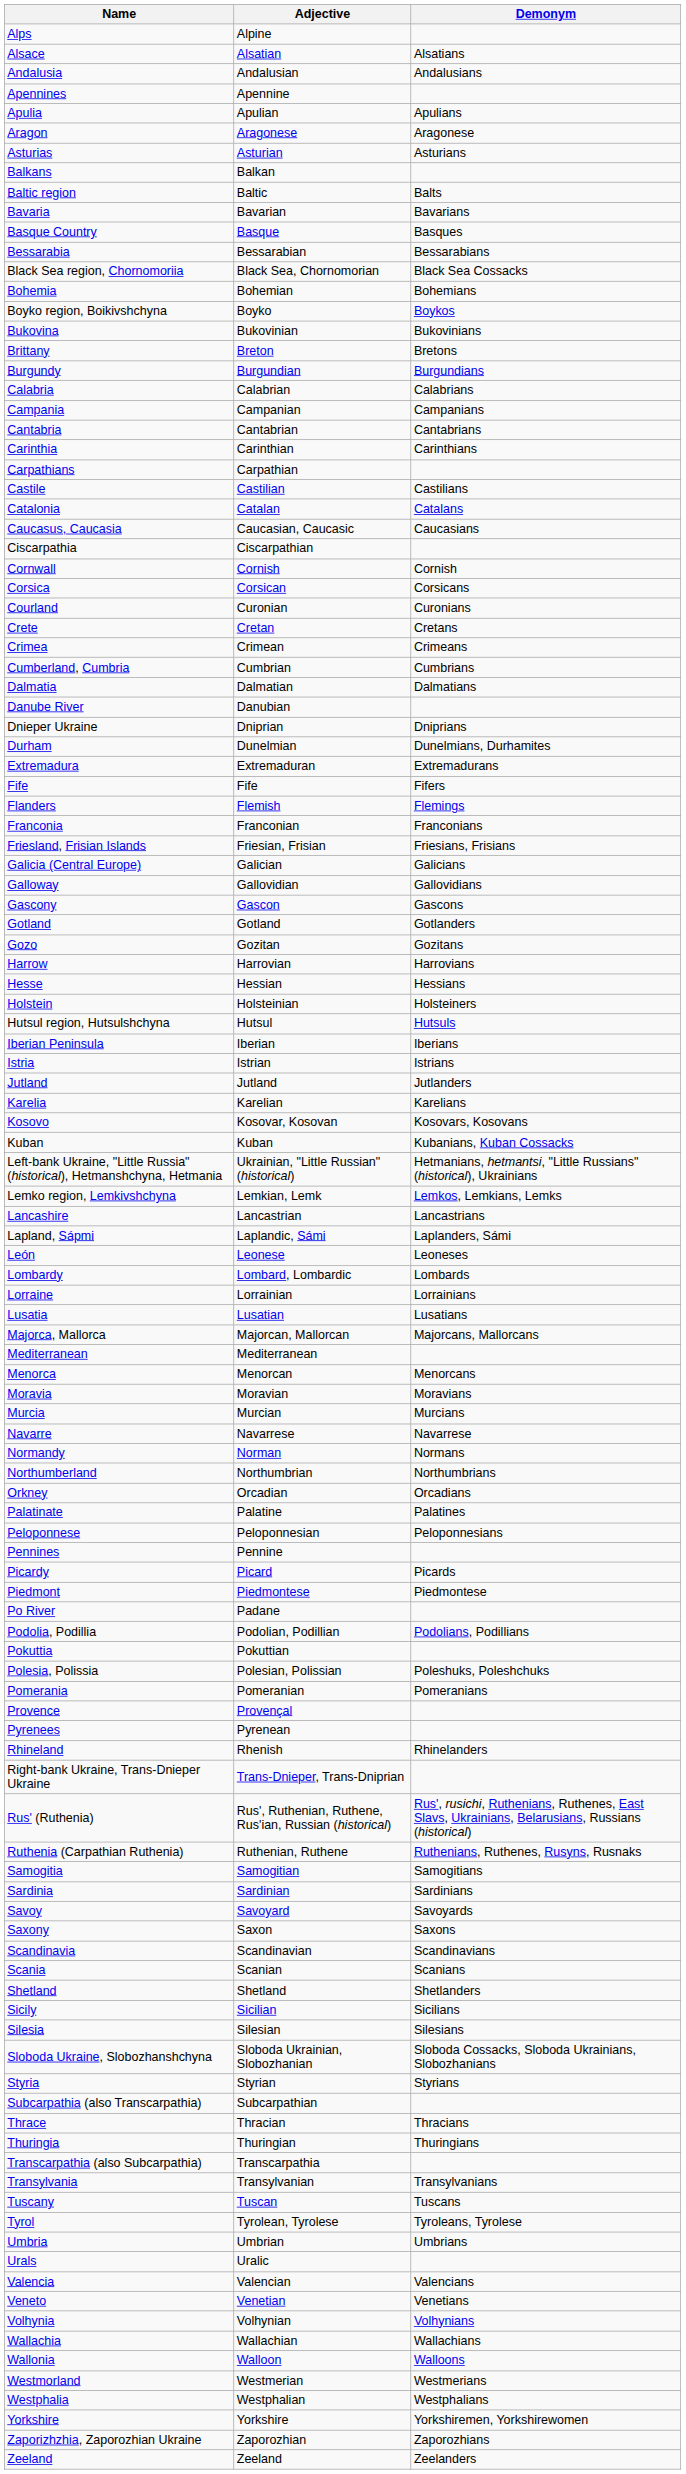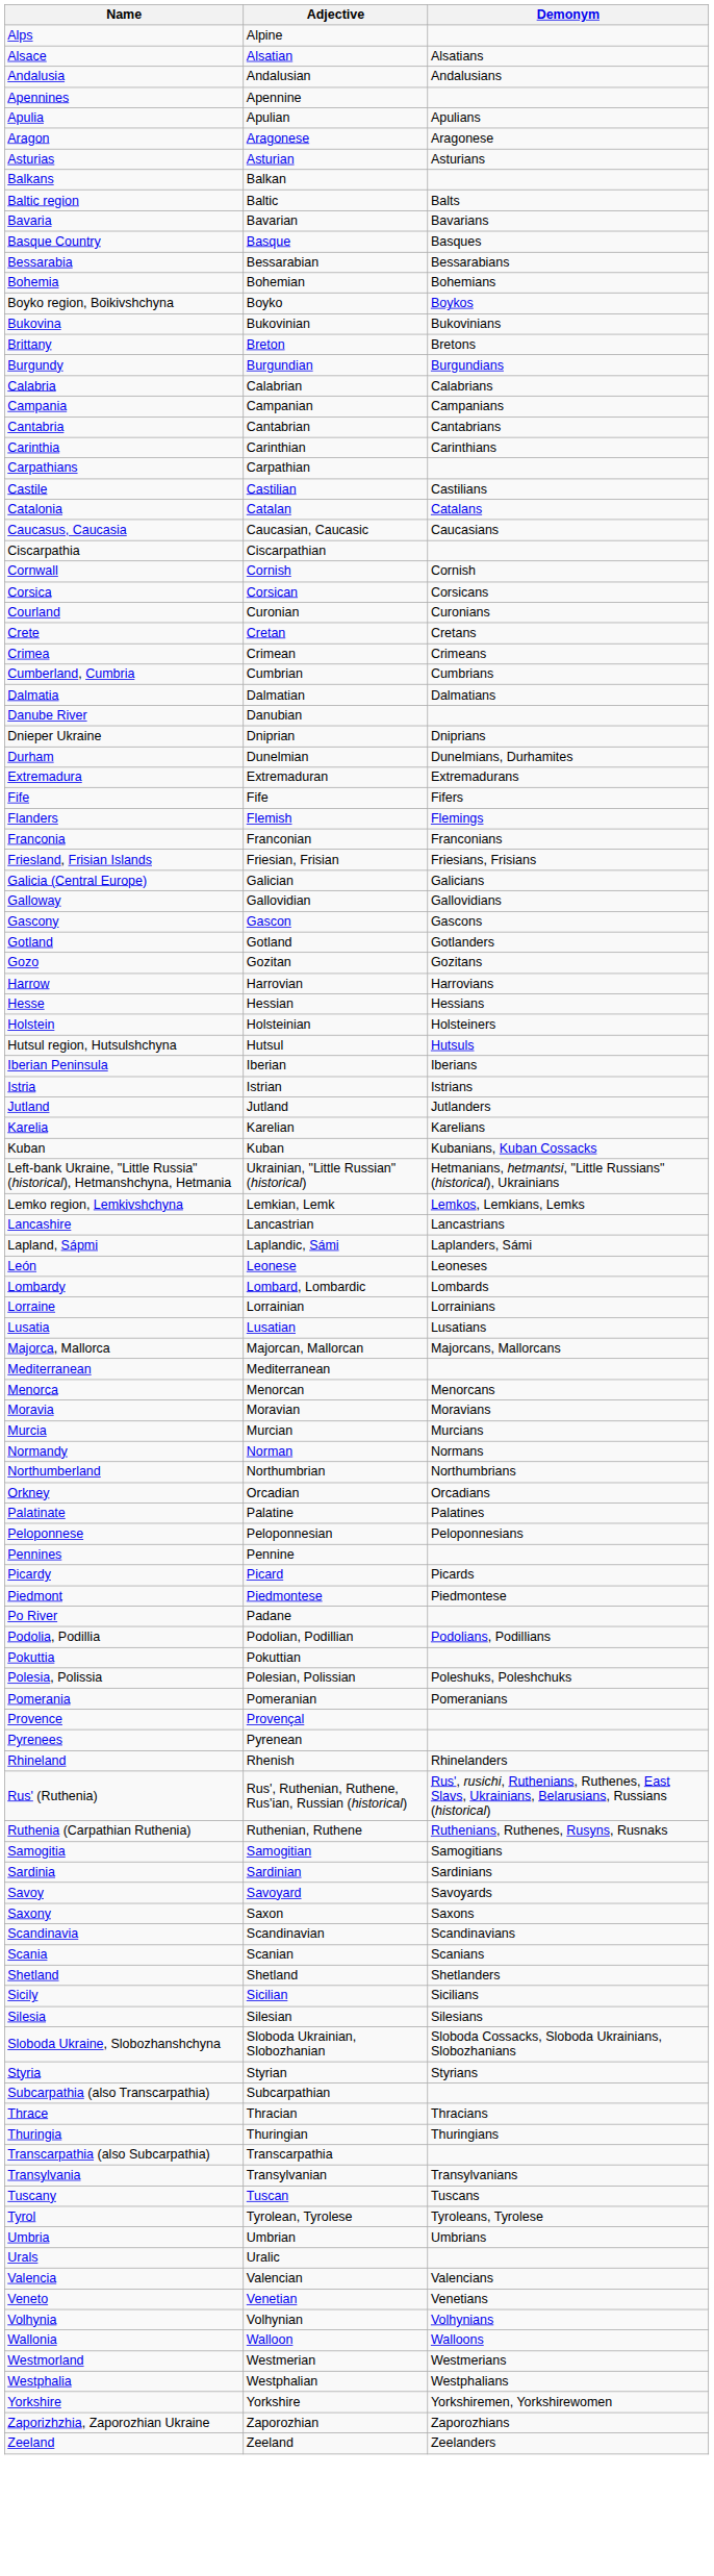 <table class="wikitable">
 <tr>
 <th>Name</th>
 <th>Adjective</th>
 <th><a href='#'>Demonym</a></th>
 </tr>
 <tr>
 <td><a href='#'>Alps</a></td>
 <td>Alpine</td>
 <td></td>
 </tr>
 <tr>
 <td><a href='#'>Alsace</a></td>
 <td><a href='#'>Alsatian</a></td>
 <td>Alsatians</td>
 </tr>
 <tr>
 <td><a href='#'>Andalusia</a></td>
 <td>Andalusian</td>
 <td>Andalusians</td>
 </tr>
 <tr>
 <td><a href='#'>Apennines</a></td>
 <td>Apennine</td>
 <td></td>
 </tr>
 <tr>
 <td><a href='#'>Apulia</a></td>
 <td>Apulian</td>
 <td>Apulians</td>
 </tr>
 <tr>
 <td><a href='#'>Aragon</a></td>
 <td><a href='#'>Aragonese</a></td>
 <td>Aragonese</td>
 </tr>
 <tr>
 <td><a href='#'>Asturias</a></td>
 <td><a href='#'>Asturian</a></td>
 <td>Asturians</td>
 </tr>
 <tr>
 <td><a href='#'>Balkans</a></td>
 <td>Balkan</td>
 <td></td>
 </tr>
 <tr>
 <td><a href='#'>Baltic region</a></td>
 <td>Baltic</td>
 <td>Balts</td>
 </tr>
 <tr>
 <td><a href='#'>Bavaria</a></td>
 <td>Bavarian</td>
 <td>Bavarians</td>
 </tr>
 <tr>
 <td><a href='#'>Basque Country</a></td>
 <td><a href='#'>Basque</a></td>
 <td>Basques</td>
 </tr>
 <tr>
 <td><a href='#'>Bessarabia</a></td>
 <td>Bessarabian</td>
 <td>Bessarabians</td>
-</tr>
-<tr>
-<td>Black Sea region, <a href='#'>Chornomoriia</a></td>
-<td>Black Sea, Chornomorian</td>
-<td>Black Sea Cossacks</td>
 </tr>
 <tr>
 <td><a href='#'>Bohemia</a></td>
 <td>Bohemian</td>
 <td>Bohemians</td>
 </tr>
 <tr>
 <td>Boyko region, Boikivshchyna</td>
 <td>Boyko</td>
 <td><a href='#'>Boykos</a></td>
 </tr>
 <tr>
 <td><a href='#'>Bukovina</a></td>
 <td>Bukovinian</td>
 <td>Bukovinians</td>
 </tr>
 <tr>
 <td><a href='#'>Brittany</a></td>
 <td><a href='#'>Breton</a></td>
 <td>Bretons</td>
 </tr>
 <tr>
 <td><a href='#'>Burgundy</a></td>
 <td><a href='#'>Burgundian</a></td>
 <td><a href='#'>Burgundians</a></td>
 </tr>
 <tr>
 <td><a href='#'>Calabria</a></td>
 <td>Calabrian</td>
 <td>Calabrians</td>
 </tr>
 <tr>
 <td><a href='#'>Campania</a></td>
 <td>Campanian</td>
 <td>Campanians</td>
 </tr>
 <tr>
 <td><a href='#'>Cantabria</a></td>
 <td>Cantabrian</td>
 <td>Cantabrians</td>
 </tr>
 <tr>
 <td><a href='#'>Carinthia</a></td>
 <td>Carinthian</td>
 <td>Carinthians</td>
 </tr>
 <tr>
 <td><a href='#'>Carpathians</a></td>
 <td>Carpathian</td>
 <td></td>
 </tr>
 <tr>
 <td><a href='#'>Castile</a></td>
 <td><a href='#'>Castilian</a></td>
 <td>Castilians</td>
 </tr>
 <tr>
 <td><a href='#'>Catalonia</a></td>
 <td><a href='#'>Catalan</a></td>
 <td><a href='#'>Catalans</a></td>
 </tr>
 <tr>
 <td><a href='#'>Caucasus, Caucasia</a></td>
 <td>Caucasian, Caucasic</td>
 <td>Caucasians</td>
 </tr>
 <tr>
 <td>Ciscarpathia</td>
 <td>Ciscarpathian</td>
 <td></td>
 </tr>
 <tr>
 <td><a href='#'>Cornwall</a></td>
 <td><a href='#'>Cornish</a></td>
 <td>Cornish</td>
 </tr>
 <tr>
 <td><a href='#'>Corsica</a></td>
 <td><a href='#'>Corsican</a></td>
 <td>Corsicans</td>
 </tr>
 <tr>
 <td><a href='#'>Courland</a></td>
 <td>Curonian</td>
 <td>Curonians</td>
 </tr>
 <tr>
 <td><a href='#'>Crete</a></td>
 <td><a href='#'>Cretan</a></td>
 <td>Cretans</td>
 </tr>
 <tr>
 <td><a href='#'>Crimea</a></td>
 <td>Crimean</td>
 <td>Crimeans</td>
 </tr>
 <tr>
 <td><a href='#'>Cumberland</a>, <a href='#'>Cumbria</a></td>
 <td>Cumbrian</td>
 <td>Cumbrians</td>
 </tr>
 <tr>
 <td><a href='#'>Dalmatia</a></td>
 <td>Dalmatian</td>
 <td>Dalmatians</td>
 </tr>
 <tr>
 <td><a href='#'>Danube River</a></td>
 <td>Danubian</td>
 <td></td>
 </tr>
 <tr>
 <td>Dnieper Ukraine</td>
 <td>Dniprian</td>
 <td>Dniprians</td>
 </tr>
 <tr>
 <td><a href='#'>Durham</a></td>
 <td>Dunelmian</td>
 <td>Dunelmians, Durhamites</td>
 </tr>
 <tr>
 <td><a href='#'>Extremadura</a></td>
 <td>Extremaduran</td>
 <td>Extremadurans</td>
 </tr>
 <tr>
 <td><a href='#'>Fife</a></td>
 <td>Fife</td>
 <td>Fifers</td>
 </tr>
 <tr>
 <td><a href='#'>Flanders</a></td>
 <td><a href='#'>Flemish</a></td>
 <td><a href='#'>Flemings</a></td>
 </tr>
 <tr>
 <td><a href='#'>Franconia</a></td>
 <td>Franconian</td>
 <td>Franconians</td>
 </tr>
 <tr>
 <td><a href='#'>Friesland</a>, <a href='#'>Frisian Islands</a></td>
 <td>Friesian, Frisian</td>
 <td>Friesians, Frisians</td>
 </tr>
 <tr>
 <td><a href='#'>Galicia (Central Europe)</a></td>
 <td>Galician</td>
 <td>Galicians</td>
 </tr>
 <tr>
 <td><a href='#'>Galloway</a></td>
 <td>Gallovidian</td>
 <td>Gallovidians</td>
 </tr>
 <tr>
 <td><a href='#'>Gascony</a></td>
 <td><a href='#'>Gascon</a></td>
 <td>Gascons</td>
 </tr>
 <tr>
 <td><a href='#'>Gotland</a></td>
 <td>Gotland</td>
 <td>Gotlanders</td>
 </tr>
 <tr>
 <td><a href='#'>Gozo</a></td>
 <td>Gozitan</td>
 <td>Gozitans</td>
 </tr>
 <tr>
 <td><a href='#'>Harrow</a></td>
 <td>Harrovian</td>
 <td>Harrovians</td>
 </tr>
 <tr>
 <td><a href='#'>Hesse</a></td>
 <td>Hessian</td>
 <td>Hessians</td>
 </tr>
 <tr>
 <td><a href='#'>Holstein</a></td>
 <td>Holsteinian</td>
 <td>Holsteiners</td>
 </tr>
 <tr>
 <td>Hutsul region, Hutsulshchyna</td>
 <td>Hutsul</td>
 <td><a href='#'>Hutsuls</a></td>
 </tr>
 <tr>
 <td><a href='#'>Iberian Peninsula</a></td>
 <td>Iberian</td>
 <td>Iberians</td>
 </tr>
 <tr>
 <td><a href='#'>Istria</a></td>
 <td>Istrian</td>
 <td>Istrians</td>
 </tr>
 <tr>
 <td><a href='#'>Jutland</a></td>
 <td>Jutland</td>
 <td>Jutlanders</td>
 </tr>
 <tr>
 <td><a href='#'>Karelia</a></td>
 <td>Karelian</td>
 <td>Karelians</td>
 </tr>
 <tr>
-<td><a href='#'>Kosovo</a></td>
-<td>Kosovar, Kosovan</td>
-<td>Kosovars, Kosovans</td>
-</tr>
-<tr>
 <td>Kuban</td>
 <td>Kuban</td>
 <td>Kubanians, <a href='#'>Kuban Cossacks</a></td>
 </tr>
 <tr>
 <td>Left-bank Ukraine, "Little Russia" (<em>historical</em>), Hetmanshchyna, Hetmania</td>
 <td>Ukrainian, "Little Russian" (<em>historical</em>)</td>
 <td>Hetmanians, <em>hetmantsi</em>, "Little Russians" (<em>historical</em>), Ukrainians</td>
 </tr>
 <tr>
 <td>Lemko region, <a href='#'>Lemkivshchyna</a></td>
 <td>Lemkian, Lemk</td>
 <td><a href='#'>Lemkos</a>, Lemkians, Lemks</td>
 </tr>
 <tr>
 <td><a href='#'>Lancashire</a></td>
 <td>Lancastrian</td>
 <td>Lancastrians</td>
 </tr>
 <tr>
 <td>Lapland, <a href='#'>Sápmi</a></td>
 <td>Laplandic, <a href='#'>Sámi</a></td>
 <td>Laplanders, Sámi<br></td>
 </tr>
 <tr>
 <td><a href='#'>León</a></td>
 <td><a href='#'>Leonese</a></td>
 <td>Leoneses</td>
 </tr>
 <tr>
 <td><a href='#'>Lombardy</a></td>
 <td><a href='#'>Lombard</a>, Lombardic</td>
 <td>Lombards</td>
 </tr>
 <tr>
 <td><a href='#'>Lorraine</a></td>
 <td>Lorrainian</td>
 <td>Lorrainians</td>
 </tr>
 <tr>
 <td><a href='#'>Lusatia</a></td>
 <td><a href='#'>Lusatian</a></td>
 <td>Lusatians</td>
 </tr>
 <tr>
 <td><a href='#'>Majorca</a>, Mallorca</td>
 <td>Majorcan, Mallorcan</td>
 <td>Majorcans, Mallorcans</td>
 </tr>
 <tr>
 <td><a href='#'>Mediterranean</a></td>
 <td>Mediterranean</td>
 <td></td>
 </tr>
 <tr>
 <td><a href='#'>Menorca</a></td>
 <td>Menorcan</td>
 <td>Menorcans</td>
 </tr>
 <tr>
 <td><a href='#'>Moravia</a></td>
 <td>Moravian</td>
 <td>Moravians</td>
 </tr>
 <tr>
 <td><a href='#'>Murcia</a></td>
 <td>Murcian</td>
 <td>Murcians</td>
-</tr>
-<tr>
-<td><a href='#'>Navarre</a></td>
-<td>Navarrese</td>
-<td>Navarrese</td>
 </tr>
 <tr>
 <td><a href='#'>Normandy</a></td>
 <td><a href='#'>Norman</a></td>
 <td>Normans</td>
 </tr>
 <tr>
 <td><a href='#'>Northumberland</a></td>
 <td>Northumbrian</td>
 <td>Northumbrians</td>
 </tr>
 <tr>
 <td><a href='#'>Orkney</a></td>
 <td>Orcadian</td>
 <td>Orcadians</td>
 </tr>
 <tr>
 <td><a href='#'>Palatinate</a></td>
 <td>Palatine</td>
 <td>Palatines</td>
 </tr>
 <tr>
 <td><a href='#'>Peloponnese</a></td>
 <td>Peloponnesian</td>
 <td>Peloponnesians</td>
 </tr>
 <tr>
 <td><a href='#'>Pennines</a></td>
 <td>Pennine</td>
 <td></td>
 </tr>
 <tr>
 <td><a href='#'>Picardy</a></td>
 <td><a href='#'>Picard</a></td>
 <td>Picards</td>
 </tr>
 <tr>
 <td><a href='#'>Piedmont</a></td>
 <td><a href='#'>Piedmontese</a></td>
 <td>Piedmontese</td>
 </tr>
 <tr>
 <td><a href='#'>Po River</a></td>
 <td>Padane</td>
 <td></td>
 </tr>
 <tr>
 <td><a href='#'>Podolia</a>, Podillia</td>
 <td>Podolian, Podillian</td>
 <td><a href='#'>Podolians</a>, Podillians</td>
 </tr>
 <tr>
 <td><a href='#'>Pokuttia</a></td>
 <td>Pokuttian</td>
 <td></td>
 </tr>
 <tr>
 <td><a href='#'>Polesia</a>, Polissia</td>
 <td>Polesian, Polissian</td>
 <td>Poleshuks, Poleshchuks</td>
 </tr>
 <tr>
 <td><a href='#'>Pomerania</a></td>
 <td>Pomeranian</td>
 <td>Pomeranians</td>
 </tr>
 <tr>
 <td><a href='#'>Provence</a></td>
 <td><a href='#'>Provençal</a></td>
 <td></td>
 </tr>
 <tr>
 <td><a href='#'>Pyrenees</a></td>
 <td>Pyrenean</td>
 <td></td>
 </tr>
 <tr>
 <td><a href='#'>Rhineland</a></td>
 <td>Rhenish</td>
 <td>Rhinelanders</td>
-</tr>
-<tr>
-<td>Right-bank Ukraine, Trans-Dnieper Ukraine</td>
-<td><a href='#'>Trans-Dnieper</a>, Trans-Dniprian</td>
-<td></td>
 </tr>
 <tr>
 <td><a href='#'>Rus'</a> (Ruthenia)</td>
 <td>Rus', Ruthenian, Ruthene, Rus'ian, Russian  (<em>historical</em>)</td>
 <td><a href='#'>Rus'</a>, <em>rusichi</em>, <a href='#'>Ruthenians</a>, Ruthenes, <a href='#'>East Slavs</a>, <a href='#'>Ukrainians</a>, <a href='#'>Belarusians</a>, Russians (<em>historical</em>)</td>
 </tr>
 <tr>
 <td><a href='#'>Ruthenia</a> (Carpathian Ruthenia)</td>
 <td>Ruthenian, Ruthene</td>
 <td><a href='#'>Ruthenians</a>, Ruthenes, <a href='#'>Rusyns</a>, Rusnaks</td>
 </tr>
 <tr>
 <td><a href='#'>Samogitia</a></td>
 <td><a href='#'>Samogitian</a></td>
 <td>Samogitians</td>
 </tr>
 <tr>
 <td><a href='#'>Sardinia</a></td>
 <td><a href='#'>Sardinian</a></td>
 <td>Sardinians</td>
 </tr>
 <tr>
 <td><a href='#'>Savoy</a></td>
 <td><a href='#'>Savoyard</a></td>
 <td>Savoyards</td>
 </tr>
 <tr>
 <td><a href='#'>Saxony</a></td>
 <td>Saxon</td>
 <td>Saxons</td>
 </tr>
 <tr>
 <td><a href='#'>Scandinavia</a></td>
 <td>Scandinavian</td>
 <td>Scandinavians</td>
 </tr>
 <tr>
 <td><a href='#'>Scania</a></td>
 <td>Scanian</td>
 <td>Scanians</td>
 </tr>
 <tr>
 <td><a href='#'>Shetland</a></td>
 <td>Shetland</td>
 <td>Shetlanders</td>
 </tr>
 <tr>
 <td><a href='#'>Sicily</a></td>
 <td><a href='#'>Sicilian</a></td>
 <td>Sicilians</td>
 </tr>
 <tr>
 <td><a href='#'>Silesia</a></td>
 <td>Silesian</td>
 <td>Silesians</td>
 </tr>
 <tr>
 <td><a href='#'>Sloboda Ukraine</a>, Slobozhanshchyna</td>
 <td>Sloboda Ukrainian, Slobozhanian</td>
 <td>Sloboda Cossacks, Sloboda Ukrainians, Slobozhanians</td>
 </tr>
 <tr>
 <td><a href='#'>Styria</a></td>
 <td>Styrian</td>
 <td>Styrians</td>
 </tr>
 <tr>
 <td><a href='#'>Subcarpathia</a> (also Transcarpathia)</td>
 <td>Subcarpathian</td>
 <td></td>
 </tr>
 <tr>
 <td><a href='#'>Thrace</a></td>
 <td>Thracian</td>
 <td>Thracians</td>
 </tr>
 <tr>
 <td><a href='#'>Thuringia</a></td>
 <td>Thuringian</td>
 <td>Thuringians</td>
 </tr>
 <tr>
 <td><a href='#'>Transcarpathia</a> (also Subcarpathia)</td>
 <td>Transcarpathia</td>
 <td></td>
 </tr>
 <tr>
 <td><a href='#'>Transylvania</a></td>
 <td>Transylvanian</td>
 <td>Transylvanians</td>
 </tr>
 <tr>
 <td><a href='#'>Tuscany</a></td>
 <td><a href='#'>Tuscan</a></td>
 <td>Tuscans</td>
 </tr>
 <tr>
 <td><a href='#'>Tyrol</a></td>
 <td>Tyrolean, Tyrolese</td>
 <td>Tyroleans, Tyrolese</td>
 </tr>
 <tr>
 <td><a href='#'>Umbria</a></td>
 <td>Umbrian</td>
 <td>Umbrians</td>
 </tr>
 <tr>
 <td><a href='#'>Urals</a></td>
 <td>Uralic</td>
 <td></td>
 </tr>
 <tr>
 <td><a href='#'>Valencia</a></td>
 <td>Valencian</td>
 <td>Valencians</td>
 </tr>
 <tr>
 <td><a href='#'>Veneto</a></td>
 <td><a href='#'>Venetian</a></td>
 <td>Venetians</td>
 </tr>
 <tr>
 <td><a href='#'>Volhynia</a></td>
 <td>Volhynian</td>
 <td><a href='#'>Volhynians</a></td>
 </tr>
 <tr>
-<td><a href='#'>Wallachia</a></td>
-<td>Wallachian</td>
-<td>Wallachians</td>
-</tr>
-<tr>
 <td><a href='#'>Wallonia</a></td>
 <td><a href='#'>Walloon</a></td>
 <td><a href='#'>Walloons</a></td>
 </tr>
 <tr>
 <td><a href='#'>Westmorland</a></td>
 <td>Westmerian</td>
 <td>Westmerians</td>
 </tr>
 <tr>
 <td><a href='#'>Westphalia</a></td>
 <td>Westphalian</td>
 <td>Westphalians</td>
 </tr>
 <tr>
 <td><a href='#'>Yorkshire</a></td>
 <td>Yorkshire</td>
 <td>Yorkshiremen, Yorkshirewomen</td>
 </tr>
 <tr>
 <td><a href='#'>Zaporizhzhia</a>, Zaporozhian Ukraine</td>
 <td>Zaporozhian</td>
 <td>Zaporozhians</td>
 </tr>
 <tr>
 <td><a href='#'>Zeeland</a></td>
 <td>Zeeland</td>
 <td>Zeelanders</td>
 </tr>
 </table>
